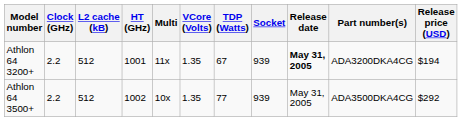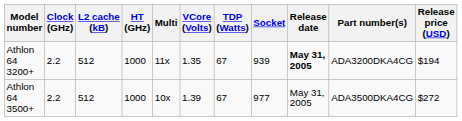 <table class="wikitable">
 <tr>
 <th>Model number</th>
 <th><a href='#'>Clock</a><br>(GHz)</th>
 <th><a href='#'>L2 cache</a><br>(<a href='#'>kB</a>)</th>
 <th><a href='#'>HT</a><br>(GHz)</th>
 <th>Multi</th>
 <th><a href='#'>VCore</a><br>(<a href='#'>Volts</a>)</th>
 <th><a href='#'>TDP</a><br>(<a href='#'>Watts</a>)</th>
 <th><a href='#'>Socket</a></th>
 <th>Release date</th>
 <th>Part number(s)</th>
 <th>Release<br>price<br>(<a href='#'>USD</a>)</th>
 </tr>
 <tr>
 <td>Athlon 64 3200+</td>
 <td>2.2</td>
 <td>512</td>
-<td>1001</td>
+<td>1000</td>
 <td>11x</td>
 <td>1.35</td>
 <td>67</td>
 <td>939</td>
 <td><strong>May 31, 2005</strong></td>
 <td>ADA3200DKA4CG</td>
 <td>$194</td>
 </tr>
 <tr>
 <td>Athlon 64 3500+</td>
 <td>2.2</td>
 <td>512</td>
-<td>1002</td>
+<td>1000</td>
 <td>10x</td>
-<td>1.35</td>
-<td>77</td>
-<td>939</td>
+<td>1.39</td>
+<td>67</td>
+<td>977</td>
 <td>May 31, 2005</td>
 <td>ADA3500DKA4CG</td>
-<td>$292</td>
+<td>$272</td>
 </tr>
 </table>
